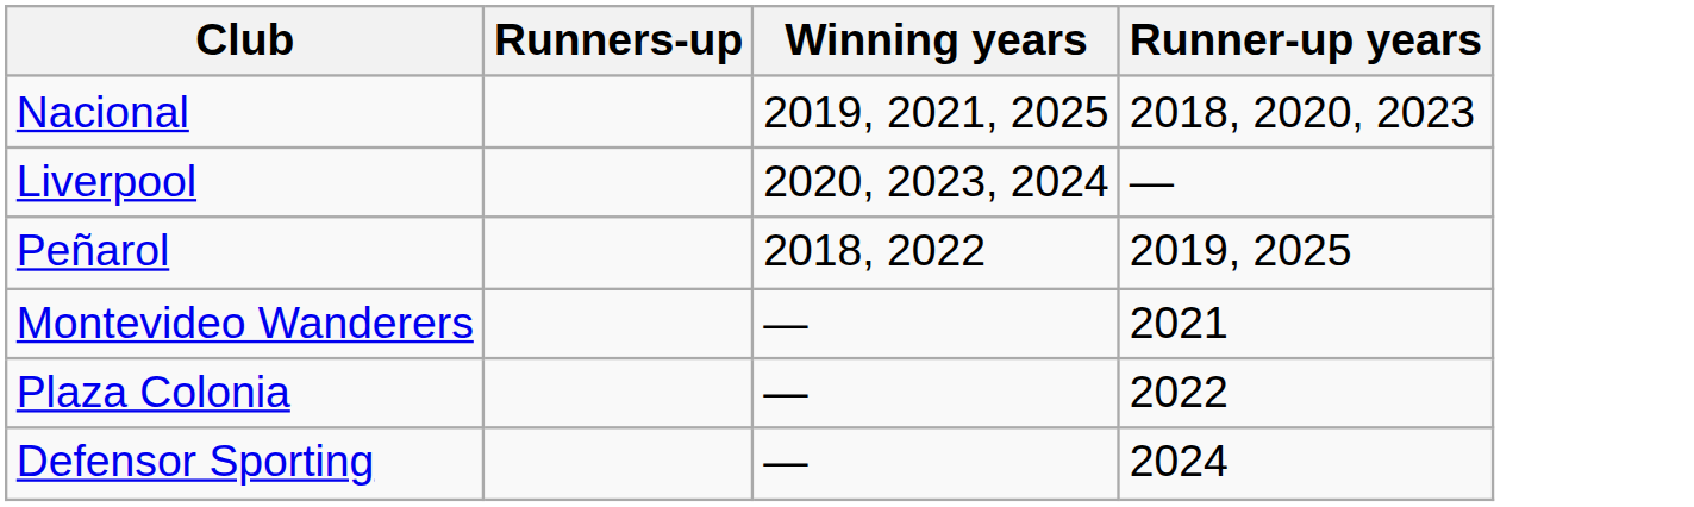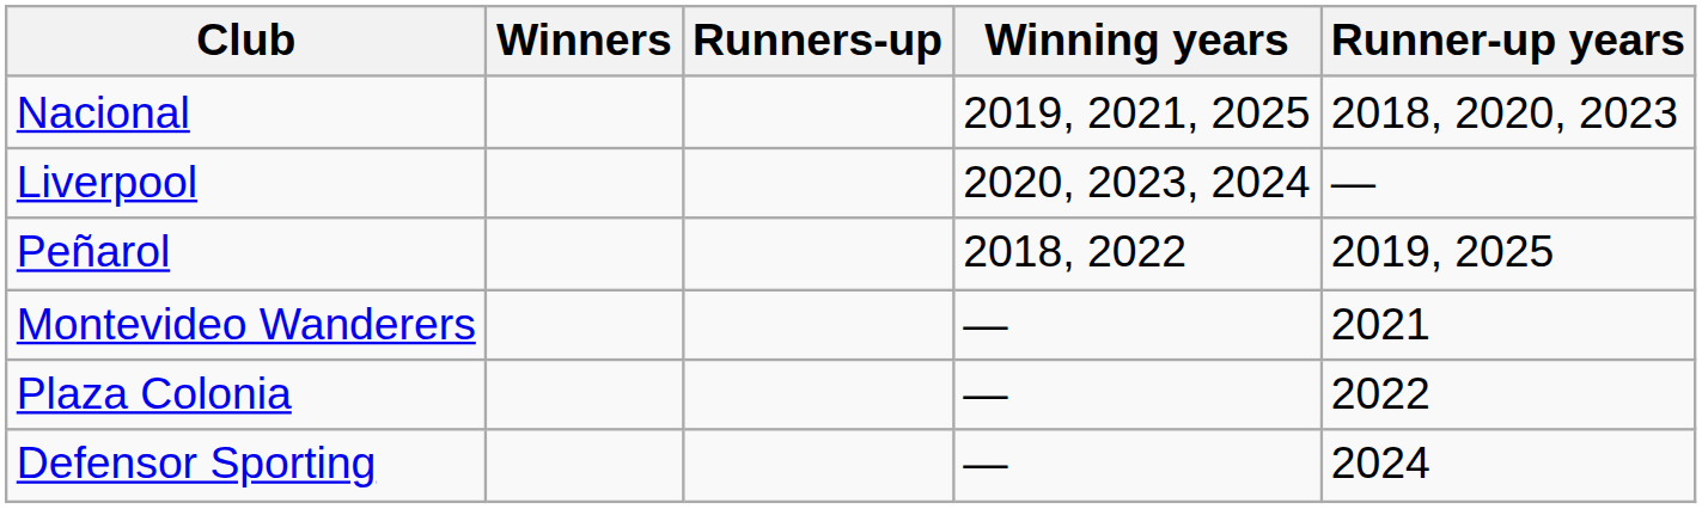 <table class="wikitable sortable">
 <tr>
 <th>Club</th>
+<th>Winners</th>
 <th>Runners-up</th>
 <th>Winning years</th>
 <th>Runner-up years</th>
 </tr>
 <tr>
 <td><a href='#'>Nacional</a></td>
 <td></td>
+<td></td>
 <td>2019, 2021, 2025</td>
 <td>2018, 2020, 2023</td>
 </tr>
 <tr>
 <td><a href='#'>Liverpool</a></td>
+<td></td>
 <td></td>
 <td>2020, 2023, 2024</td>
 <td>—</td>
 </tr>
 <tr>
 <td><a href='#'>Peñarol</a></td>
 <td></td>
+<td></td>
 <td>2018, 2022</td>
 <td>2019, 2025</td>
 </tr>
 <tr>
 <td><a href='#'>Montevideo Wanderers</a></td>
+<td></td>
 <td></td>
 <td>—</td>
 <td>2021</td>
 </tr>
 <tr>
 <td><a href='#'>Plaza Colonia</a></td>
 <td></td>
+<td></td>
 <td>—</td>
 <td>2022</td>
 </tr>
 <tr>
 <td><a href='#'>Defensor Sporting</a></td>
 <td></td>
+<td></td>
 <td>—</td>
 <td>2024</td>
 </tr>
 </table>
